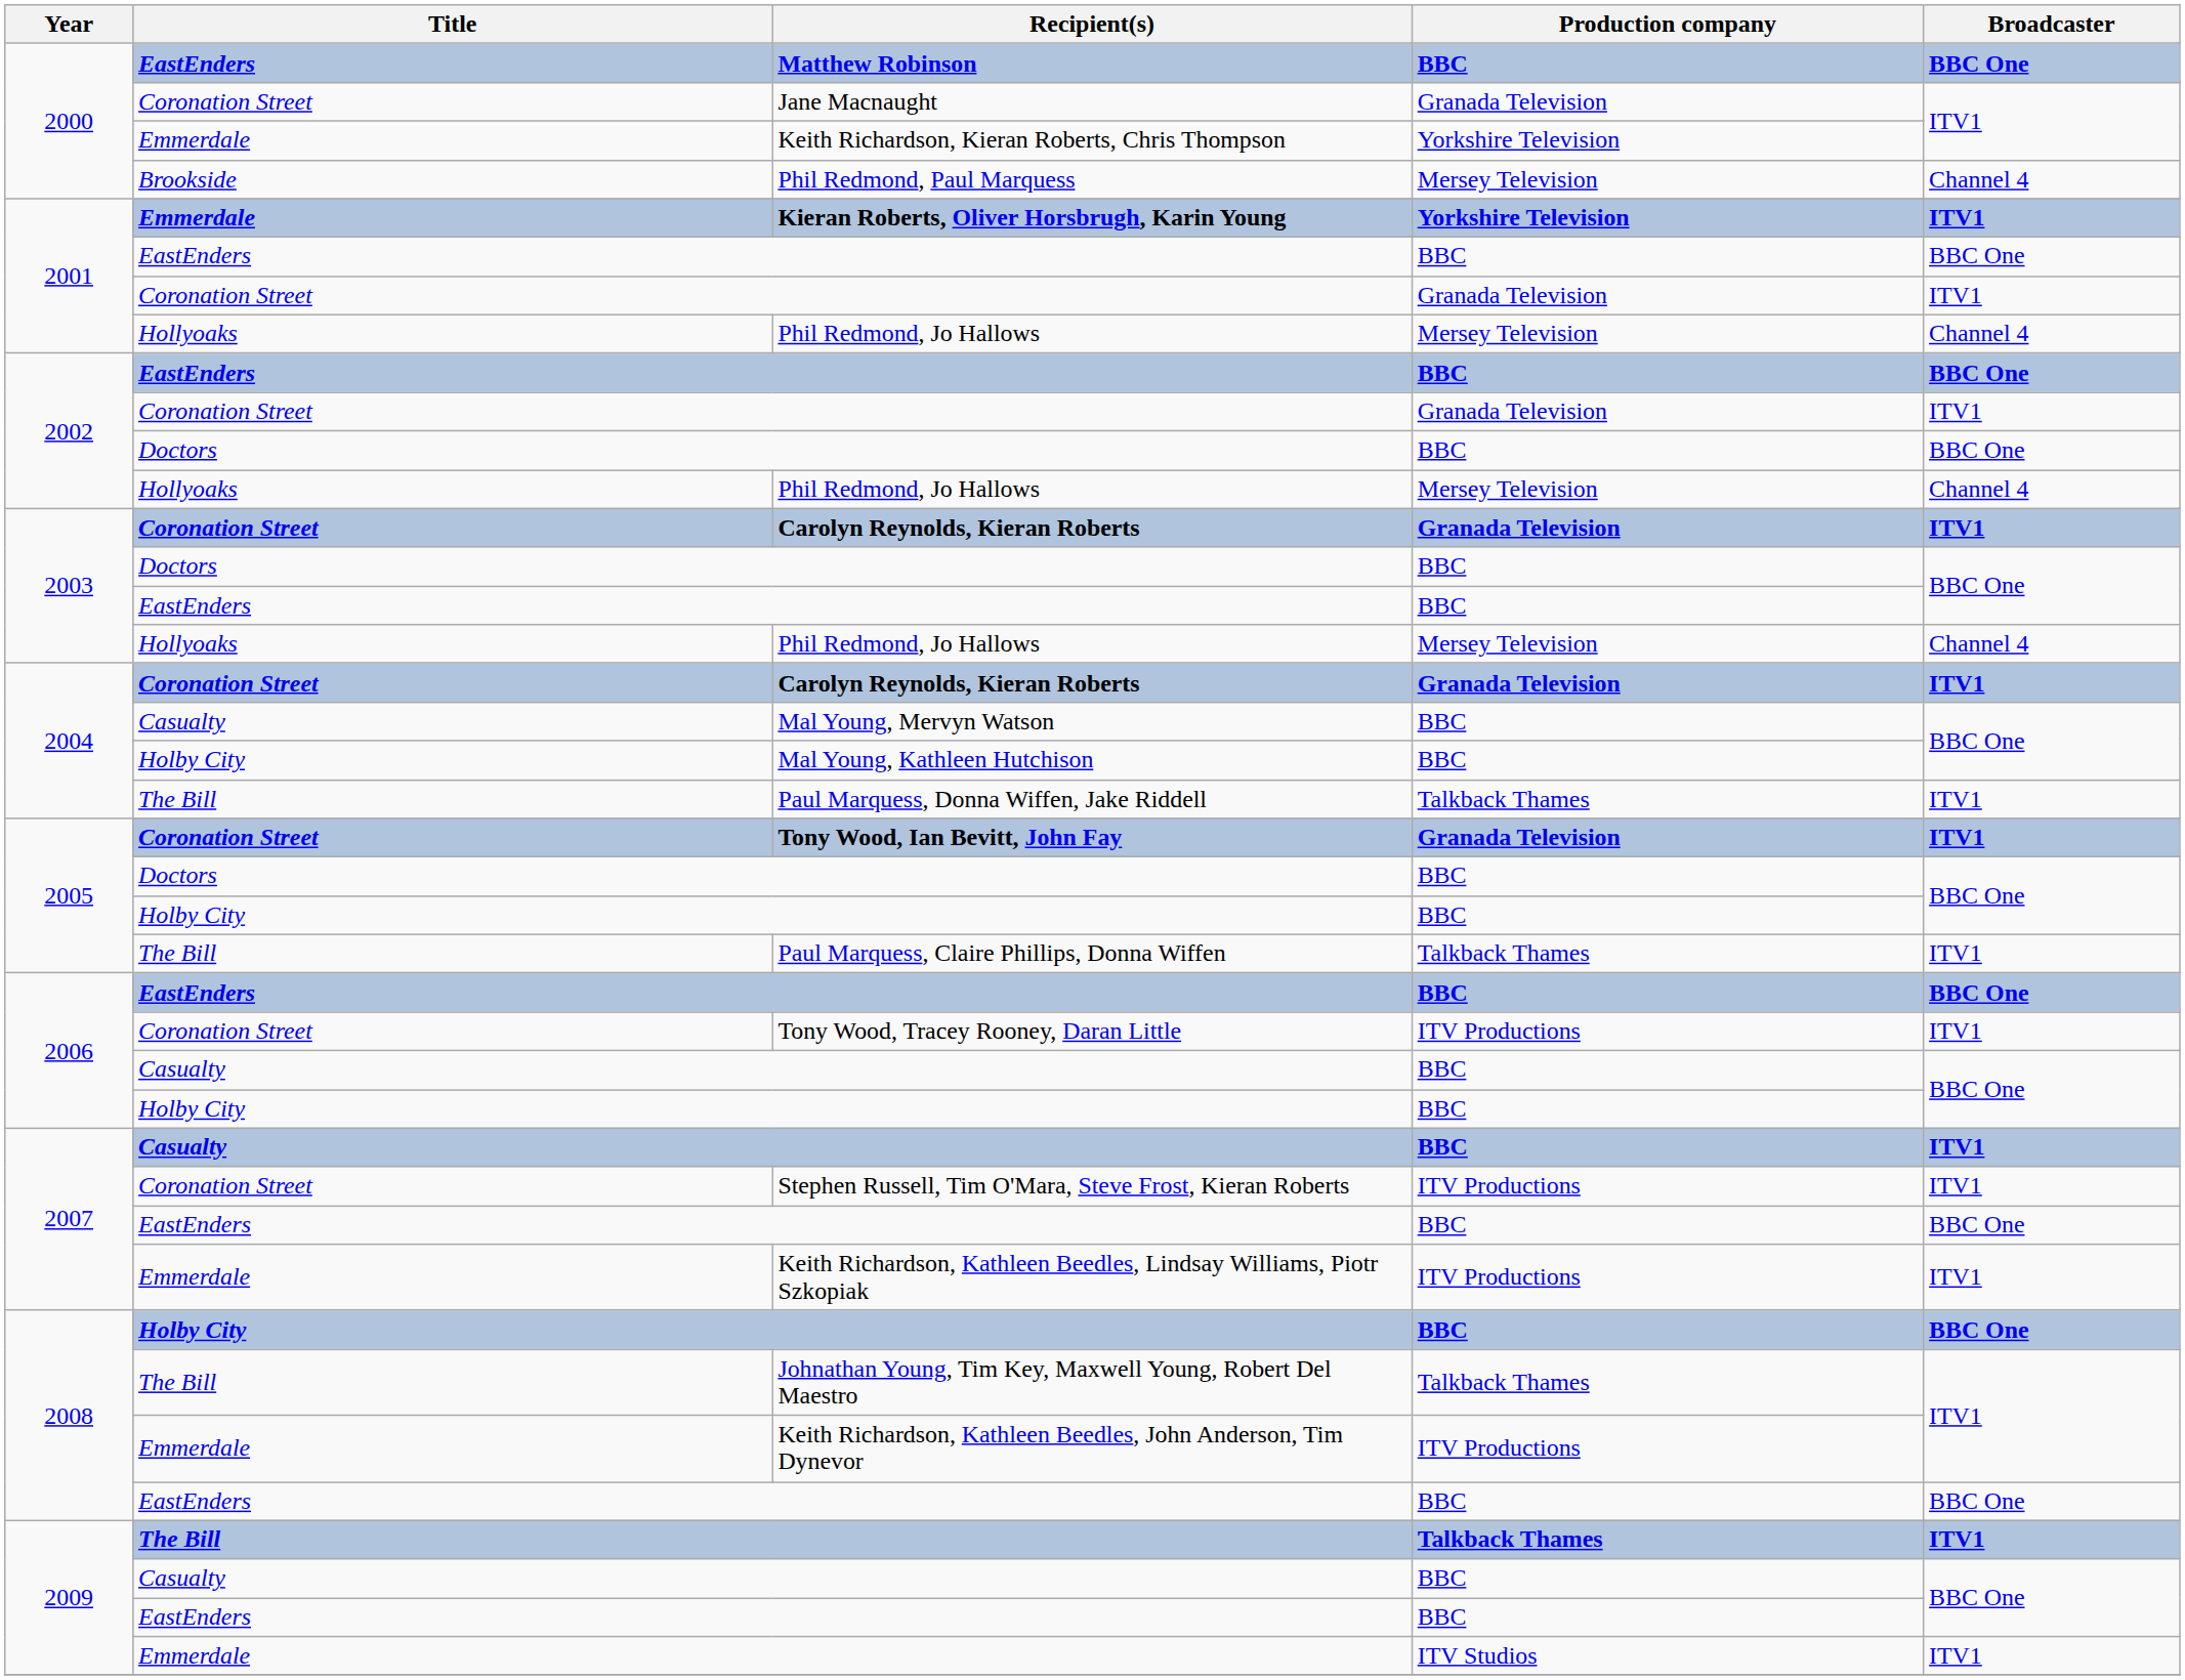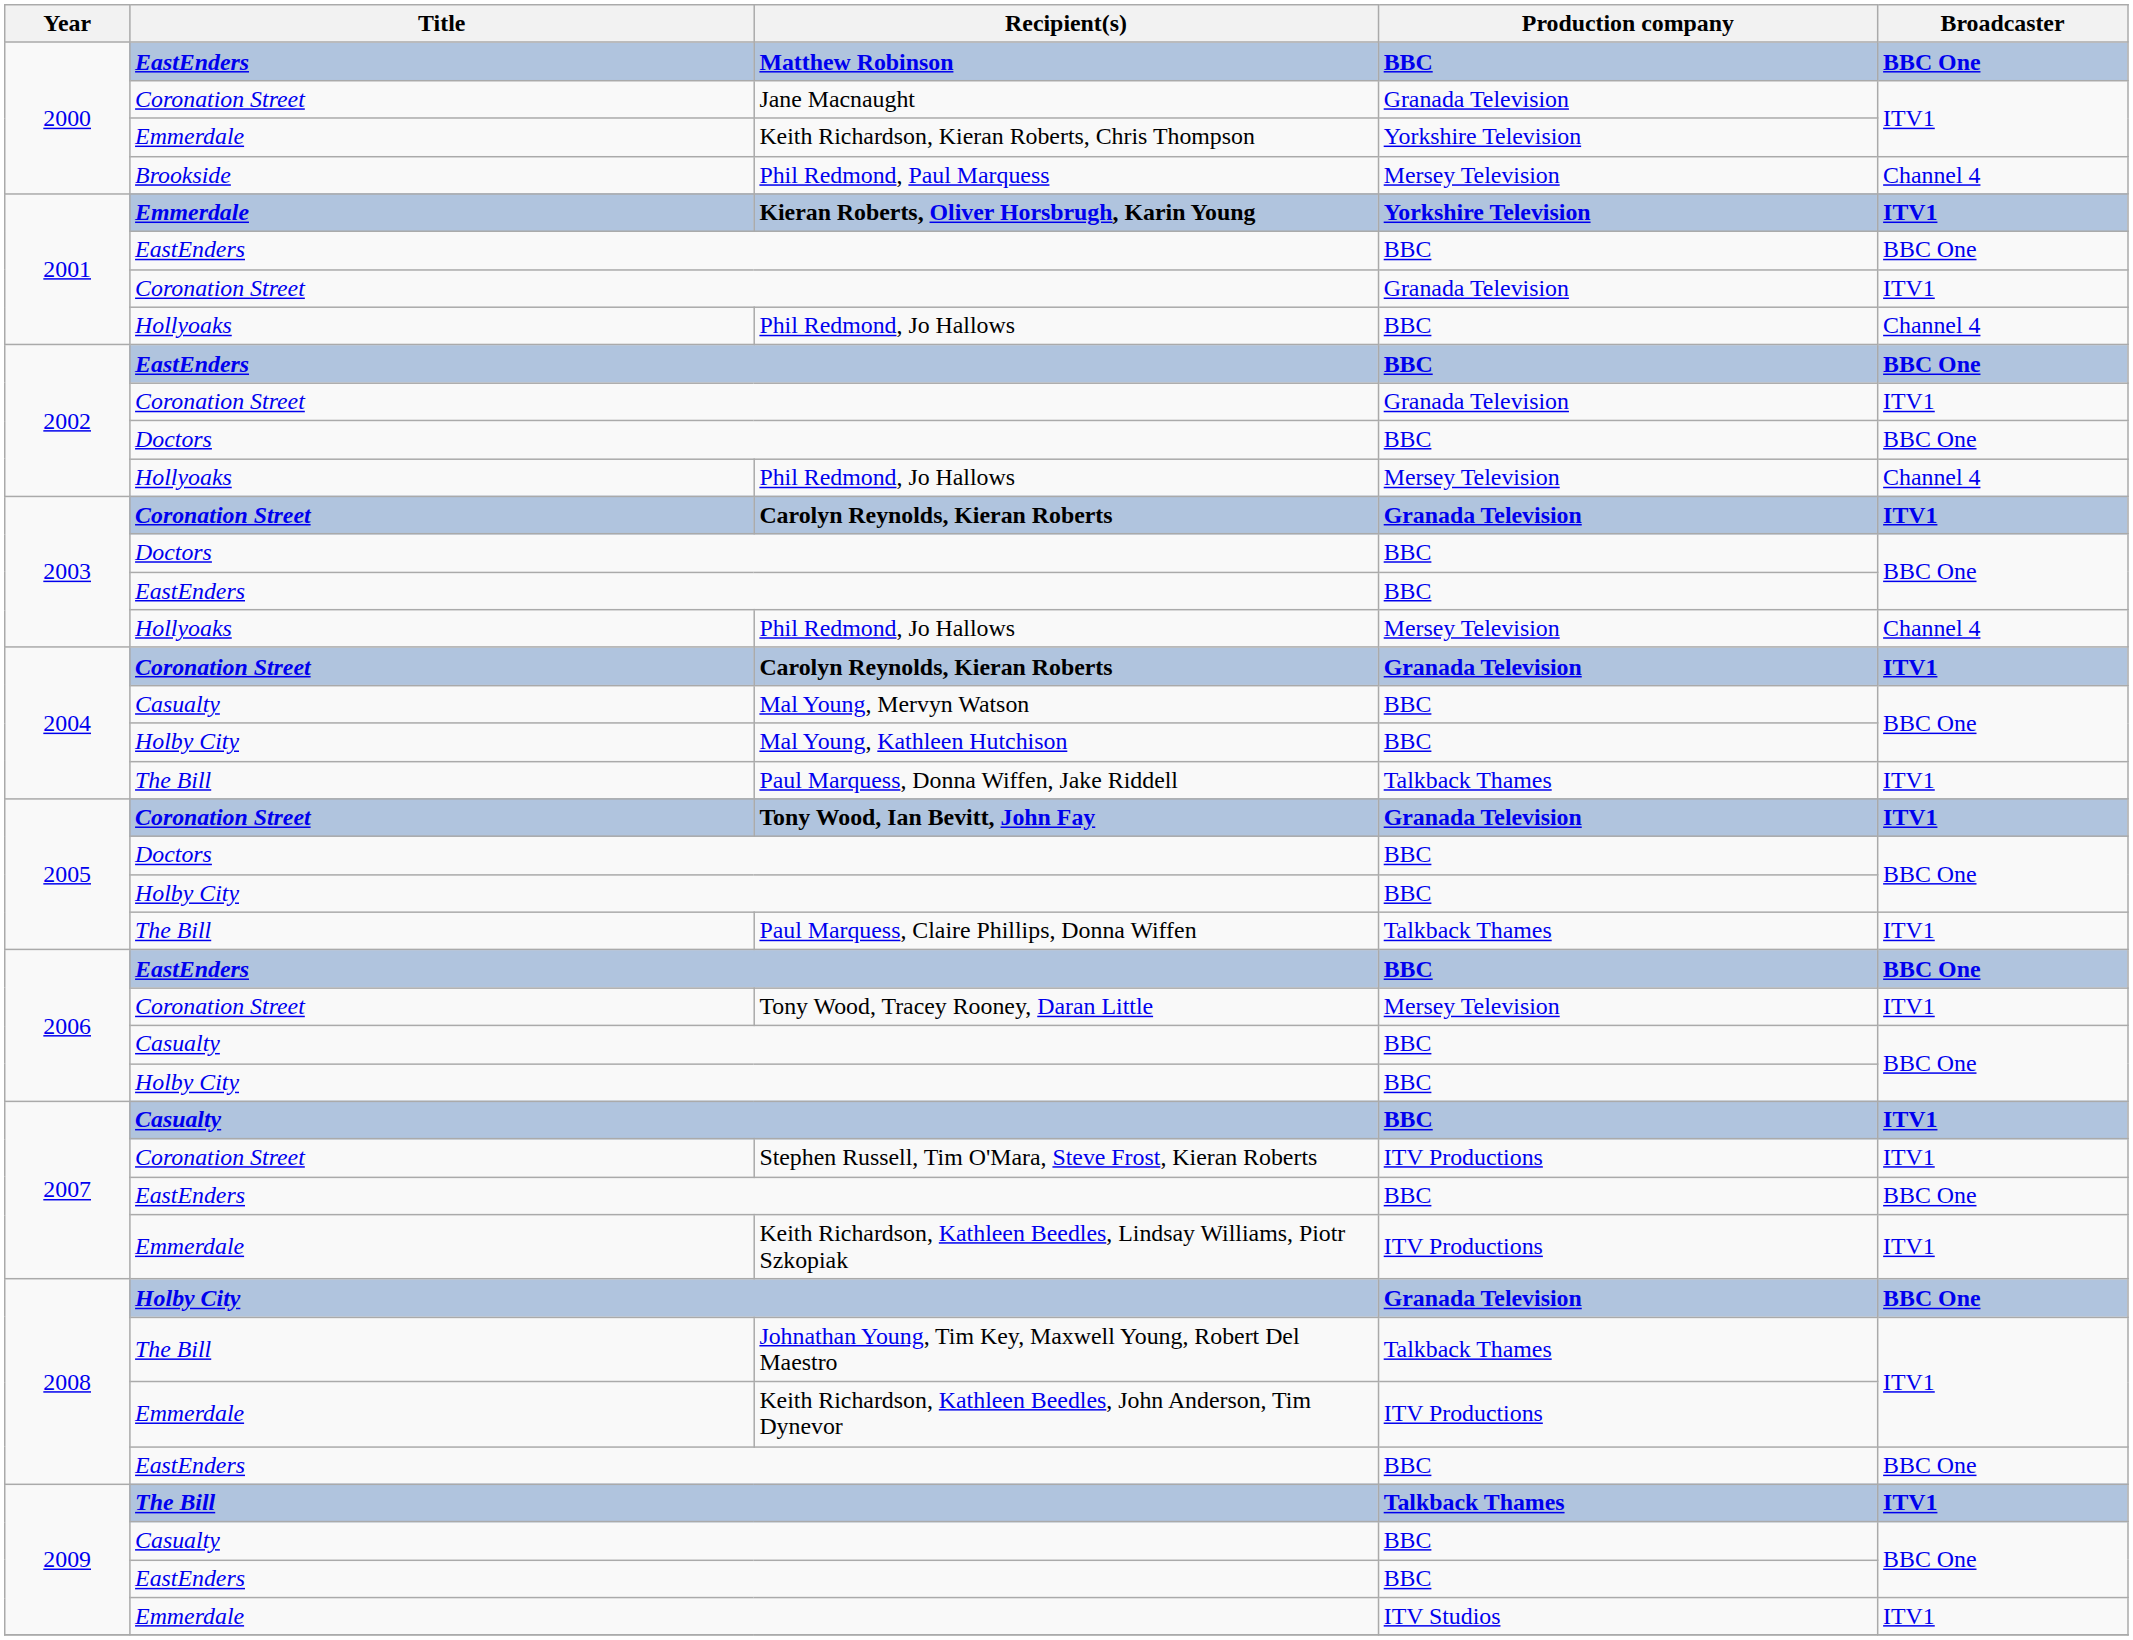 <table class="sortable wikitable" width="90%">
 <tr>
 <th width=5%>Year</th>
 <th width=25%>Title</th>
 <th width=25%><strong>Recipient(s)</strong></th>
 <th width=20%><strong>Production company</strong></th>
 <th width=10%><strong>Broadcaster</strong></th>
 </tr>
 <tr>
 <td rowspan=4 scope=row style="text-align:center;"><a href='#'>2000</a><br></td>
 <td style="background:#B0C4DE;"><strong><em><a href='#'>EastEnders</a></em></strong></td>
 <td style="background:#B0C4DE;"><strong><a href='#'>Matthew Robinson</a></strong></td>
 <td style="background:#B0C4DE;"><strong><a href='#'>BBC</a></strong></td>
 <td style="background:#B0C4DE;"><strong><a href='#'>BBC One</a></strong></td>
 </tr>
 <tr>
 <td><em><a href='#'>Coronation Street</a></em></td>
 <td>Jane Macnaught</td>
 <td><a href='#'>Granada Television</a></td>
 <td rowspan="2"><a href='#'>ITV1</a></td>
 </tr>
 <tr>
 <td><em><a href='#'>Emmerdale</a></em></td>
 <td>Keith Richardson, Kieran Roberts, Chris Thompson</td>
 <td><a href='#'>Yorkshire Television</a></td>
 </tr>
 <tr>
 <td><em><a href='#'>Brookside</a></em></td>
 <td><a href='#'>Phil Redmond</a>, <a href='#'>Paul Marquess</a></td>
 <td><a href='#'>Mersey Television</a></td>
 <td><a href='#'>Channel 4</a></td>
 </tr>
 <tr>
 <td rowspan=4 scope=row style="text-align:center;"><a href='#'>2001</a><br></td>
 <td style="background:#B0C4DE;"><strong><em><a href='#'>Emmerdale</a></em></strong></td>
 <td style="background:#B0C4DE;"><strong>Kieran Roberts, <a href='#'>Oliver Horsbrugh</a>, Karin Young</strong></td>
 <td style="background:#B0C4DE;"><strong><a href='#'>Yorkshire Television</a></strong></td>
 <td style="background:#B0C4DE;"><strong><a href='#'>ITV1</a></strong></td>
 </tr>
 <tr>
 <td colspan="2"><em><a href='#'>EastEnders</a></em></td>
 <td><a href='#'>BBC</a></td>
 <td><a href='#'>BBC One</a></td>
 </tr>
 <tr>
 <td colspan="2"><em><a href='#'>Coronation Street</a></em></td>
 <td><a href='#'>Granada Television</a></td>
 <td><a href='#'>ITV1</a></td>
 </tr>
 <tr>
 <td><em><a href='#'>Hollyoaks</a></em></td>
 <td><a href='#'>Phil Redmond</a>, Jo Hallows</td>
-<td><a href='#'>Mersey Television</a></td>
+<td><a href='#'>BBC</a></td>
 <td><a href='#'>Channel 4</a></td>
 </tr>
 <tr>
 <td rowspan=4 scope=row style="text-align:center;"><a href='#'>2002</a><br></td>
 <td colspan="2" style="background:#B0C4DE;"><strong><em><a href='#'>EastEnders</a></em></strong></td>
 <td style="background:#B0C4DE;"><strong><a href='#'>BBC</a></strong></td>
 <td style="background:#B0C4DE;"><strong><a href='#'>BBC One</a></strong></td>
 </tr>
 <tr>
 <td colspan="2"><em><a href='#'>Coronation Street</a></em></td>
 <td><a href='#'>Granada Television</a></td>
 <td><a href='#'>ITV1</a></td>
 </tr>
 <tr>
 <td colspan="2"><em><a href='#'>Doctors</a></em></td>
 <td><a href='#'>BBC</a></td>
 <td><a href='#'>BBC One</a></td>
 </tr>
 <tr>
 <td><em><a href='#'>Hollyoaks</a></em></td>
 <td><a href='#'>Phil Redmond</a>, Jo Hallows</td>
 <td><a href='#'>Mersey Television</a></td>
 <td><a href='#'>Channel 4</a></td>
 </tr>
 <tr>
 <td rowspan=4 scope=row style="text-align:center;"><a href='#'>2003</a><br></td>
 <td style="background:#B0C4DE;"><strong><em><a href='#'>Coronation Street</a></em></strong></td>
 <td style="background:#B0C4DE;"><strong>Carolyn Reynolds, Kieran Roberts</strong></td>
 <td style="background:#B0C4DE;"><strong><a href='#'>Granada Television</a></strong></td>
 <td style="background:#B0C4DE;"><strong><a href='#'>ITV1</a></strong></td>
 </tr>
 <tr>
 <td colspan="2"><em><a href='#'>Doctors</a></em></td>
 <td><a href='#'>BBC</a></td>
 <td rowspan="2"><a href='#'>BBC One</a></td>
 </tr>
 <tr>
 <td colspan="2"><em><a href='#'>EastEnders</a></em></td>
 <td><a href='#'>BBC</a></td>
 </tr>
 <tr>
 <td><em><a href='#'>Hollyoaks</a></em></td>
 <td><a href='#'>Phil Redmond</a>, Jo Hallows</td>
 <td><a href='#'>Mersey Television</a></td>
 <td><a href='#'>Channel 4</a></td>
 </tr>
 <tr>
 <td rowspan=4 scope=row style="text-align:center;"><a href='#'>2004</a><br></td>
 <td style="background:#B0C4DE;"><strong><em><a href='#'>Coronation Street</a></em></strong></td>
 <td style="background:#B0C4DE;"><strong>Carolyn Reynolds, Kieran Roberts</strong></td>
 <td style="background:#B0C4DE;"><strong><a href='#'>Granada Television</a></strong></td>
 <td style="background:#B0C4DE;"><strong><a href='#'>ITV1</a></strong></td>
 </tr>
 <tr>
 <td><em><a href='#'>Casualty</a></em></td>
 <td><a href='#'>Mal Young</a>, Mervyn Watson</td>
 <td><a href='#'>BBC</a></td>
 <td rowspan="2"><a href='#'>BBC One</a></td>
 </tr>
 <tr>
 <td><em><a href='#'>Holby City</a></em></td>
 <td><a href='#'>Mal Young</a>, <a href='#'>Kathleen Hutchison</a></td>
 <td><a href='#'>BBC</a></td>
 </tr>
 <tr>
 <td><em><a href='#'>The Bill</a></em></td>
 <td><a href='#'>Paul Marquess</a>, Donna Wiffen, Jake Riddell</td>
 <td><a href='#'>Talkback Thames</a></td>
 <td><a href='#'>ITV1</a></td>
 </tr>
 <tr>
 <td rowspan=4 scope=row style="text-align:center;"><a href='#'>2005</a><br></td>
 <td style="background:#B0C4DE;"><strong><em><a href='#'>Coronation Street</a></em></strong></td>
 <td style="background:#B0C4DE;"><strong>Tony Wood, Ian Bevitt, <a href='#'>John Fay</a></strong></td>
 <td style="background:#B0C4DE;"><strong><a href='#'>Granada Television</a></strong></td>
 <td style="background:#B0C4DE;"><strong><a href='#'>ITV1</a></strong></td>
 </tr>
 <tr>
 <td colspan="2"><em><a href='#'>Doctors</a></em></td>
 <td><a href='#'>BBC</a></td>
 <td rowspan="2"><a href='#'>BBC One</a></td>
 </tr>
 <tr>
 <td colspan="2"><em><a href='#'>Holby City</a></em></td>
 <td><a href='#'>BBC</a></td>
 </tr>
 <tr>
 <td><em><a href='#'>The Bill</a></em></td>
 <td><a href='#'>Paul Marquess</a>, Claire Phillips, Donna Wiffen</td>
 <td><a href='#'>Talkback Thames</a></td>
 <td><a href='#'>ITV1</a></td>
 </tr>
 <tr>
 <td rowspan=4 scope=row style="text-align:center;"><a href='#'>2006</a><br></td>
 <td colspan="2" style="background:#B0C4DE;"><strong><em><a href='#'>EastEnders</a></em></strong></td>
 <td style="background:#B0C4DE;"><strong><a href='#'>BBC</a></strong></td>
 <td style="background:#B0C4DE;"><strong><a href='#'>BBC One</a></strong></td>
 </tr>
 <tr>
 <td><em><a href='#'>Coronation Street</a></em></td>
 <td>Tony Wood, Tracey Rooney, <a href='#'>Daran Little</a></td>
-<td><a href='#'>ITV Productions</a></td>
+<td><a href='#'>Mersey Television</a></td>
 <td><a href='#'>ITV1</a></td>
 </tr>
 <tr>
 <td colspan="2"><em><a href='#'>Casualty</a></em></td>
 <td><a href='#'>BBC</a></td>
 <td rowspan="2"><a href='#'>BBC One</a></td>
 </tr>
 <tr>
 <td colspan="2"><em><a href='#'>Holby City</a></em></td>
 <td><a href='#'>BBC</a></td>
 </tr>
 <tr>
 <td rowspan=4 scope=row style="text-align:center;"><a href='#'>2007</a><br></td>
 <td colspan="2" style="background:#B0C4DE;"><strong><em><a href='#'>Casualty</a></em></strong></td>
 <td style="background:#B0C4DE;"><strong><a href='#'>BBC</a></strong></td>
 <td style="background:#B0C4DE;"><strong><a href='#'>ITV1</a></strong></td>
 </tr>
 <tr>
 <td><em><a href='#'>Coronation Street</a></em></td>
 <td>Stephen Russell, Tim O'Mara, <a href='#'>Steve Frost</a>, Kieran Roberts</td>
 <td><a href='#'>ITV Productions</a></td>
 <td><a href='#'>ITV1</a></td>
 </tr>
 <tr>
 <td colspan="2"><em><a href='#'>EastEnders</a></em></td>
 <td><a href='#'>BBC</a></td>
 <td><a href='#'>BBC One</a></td>
 </tr>
 <tr>
 <td><em><a href='#'>Emmerdale</a></em></td>
 <td>Keith Richardson, <a href='#'>Kathleen Beedles</a>, Lindsay Williams, Piotr Szkopiak</td>
 <td><a href='#'>ITV Productions</a></td>
 <td><a href='#'>ITV1</a></td>
 </tr>
 <tr>
 <td rowspan=4 scope=row style="text-align:center;"><a href='#'>2008</a><br></td>
 <td colspan="2" style="background:#B0C4DE;"><strong><em><a href='#'>Holby City</a></em></strong></td>
-<td style="background:#B0C4DE;"><strong><a href='#'>BBC</a></strong></td>
+<td style="background:#B0C4DE;"><strong><a href='#'>Granada Television</a></strong></td>
 <td style="background:#B0C4DE;"><strong><a href='#'>BBC One</a></strong></td>
 </tr>
 <tr>
 <td><em><a href='#'>The Bill</a></em></td>
 <td><a href='#'>Johnathan Young</a>, Tim Key, Maxwell Young, Robert Del Maestro</td>
 <td><a href='#'>Talkback Thames</a></td>
 <td rowspan="2"><a href='#'>ITV1</a></td>
 </tr>
 <tr>
 <td><em><a href='#'>Emmerdale</a></em></td>
 <td>Keith Richardson, <a href='#'>Kathleen Beedles</a>, John Anderson, Tim Dynevor</td>
 <td><a href='#'>ITV Productions</a></td>
 </tr>
 <tr>
 <td colspan="2"><em><a href='#'>EastEnders</a></em></td>
 <td><a href='#'>BBC</a></td>
 <td><a href='#'>BBC One</a></td>
 </tr>
 <tr>
 <td rowspan=4 scope=row style="text-align:center;"><a href='#'>2009</a><br></td>
 <td colspan="2" style="background:#B0C4DE;"><strong><em><a href='#'>The Bill</a></em></strong></td>
 <td style="background:#B0C4DE;"><strong><a href='#'>Talkback Thames</a></strong></td>
 <td style="background:#B0C4DE;"><strong><a href='#'>ITV1</a></strong></td>
 </tr>
 <tr>
 <td colspan="2"><em><a href='#'>Casualty</a></em></td>
 <td><a href='#'>BBC</a></td>
 <td rowspan="2"><a href='#'>BBC One</a></td>
 </tr>
 <tr>
 <td colspan="2"><em><a href='#'>EastEnders</a></em></td>
 <td><a href='#'>BBC</a></td>
 </tr>
 <tr>
 <td colspan="2"><em><a href='#'>Emmerdale</a></em></td>
 <td><a href='#'>ITV Studios</a></td>
 <td><a href='#'>ITV1</a></td>
 </tr>
 <tr>
 </tr>
 </table>
